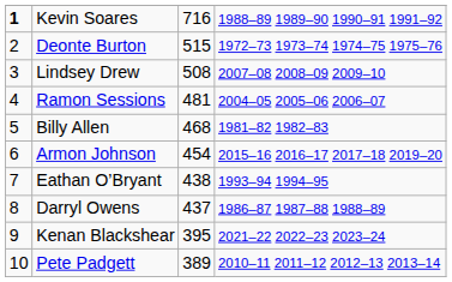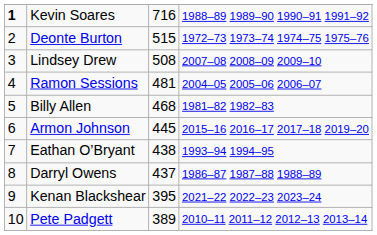 <table class="wikitable">
 <tr>
 </tr>
 <tr>
 <td><strong>1</strong></td>
 <td>Kevin Soares</td>
 <td>716</td>
 <td style="font-size:80%;"><a href='#'>1988–89</a> <a href='#'>1989–90</a> <a href='#'>1990–91</a> <a href='#'>1991–92</a></td>
 </tr>
 <tr>
 <td>2</td>
 <td><a href='#'>Deonte Burton</a></td>
 <td>515</td>
 <td style="font-size:80%;"><a href='#'>1972–73</a> <a href='#'>1973–74</a> <a href='#'>1974–75</a> <a href='#'>1975–76</a></td>
 </tr>
 <tr>
 <td>3</td>
 <td>Lindsey Drew</td>
 <td>508</td>
 <td style="font-size:80%;"><a href='#'>2007–08</a> <a href='#'>2008–09</a> <a href='#'>2009–10</a></td>
 </tr>
 <tr>
 <td>4</td>
 <td><a href='#'>Ramon Sessions</a></td>
 <td>481</td>
 <td style="font-size:80%;"><a href='#'>2004–05</a> <a href='#'>2005–06</a> <a href='#'>2006–07</a></td>
 </tr>
 <tr>
 <td>5</td>
 <td>Billy Allen</td>
 <td>468</td>
 <td style="font-size:80%;"><a href='#'>1981–82</a> <a href='#'>1982–83</a></td>
 </tr>
 <tr>
 <td>6</td>
 <td><a href='#'>Armon Johnson</a></td>
-<td>454</td>
+<td>445</td>
 <td style="font-size:80%;"><a href='#'>2015–16</a> <a href='#'>2016–17</a> <a href='#'>2017–18</a> <a href='#'>2019–20</a></td>
 </tr>
 <tr>
 <td>7</td>
 <td>Eathan O’Bryant</td>
 <td>438</td>
 <td style="font-size:80%;"><a href='#'>1993–94</a> <a href='#'>1994–95</a></td>
 </tr>
 <tr>
 <td>8</td>
 <td>Darryl Owens</td>
 <td>437</td>
 <td style="font-size:80%;"><a href='#'>1986–87</a> <a href='#'>1987–88</a> <a href='#'>1988–89</a></td>
 </tr>
 <tr>
 <td>9</td>
 <td>Kenan Blackshear</td>
 <td>395</td>
 <td style="font-size:80%;"><a href='#'>2021–22</a> <a href='#'>2022–23</a> <a href='#'>2023–24</a></td>
 </tr>
 <tr>
 <td>10</td>
 <td><a href='#'>Pete Padgett</a></td>
 <td>389</td>
 <td style="font-size:80%;"><a href='#'>2010–11</a> <a href='#'>2011–12</a> <a href='#'>2012–13</a> <a href='#'>2013–14</a></td>
 </tr>
 </table>
